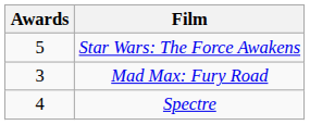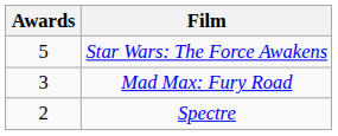 <table class="wikitable" style="text-align:center;">
 <tr>
 <th scope="col" width="55">Awards</th>
 <th scope="col">Film</th>
 </tr>
 <tr>
 <td rowspan=1>5</td>
 <td><em><a href='#'>Star Wars: The Force Awakens</a></em></td>
 </tr>
 <tr>
 <td rowspan=1>3</td>
 <td><em><a href='#'>Mad Max: Fury Road</a></em></td>
 </tr>
 <tr>
-<td rowspan=1>4</td>
+<td rowspan=1>2</td>
 <td><em><a href='#'>Spectre</a></em></td>
 </tr>
 </table>
